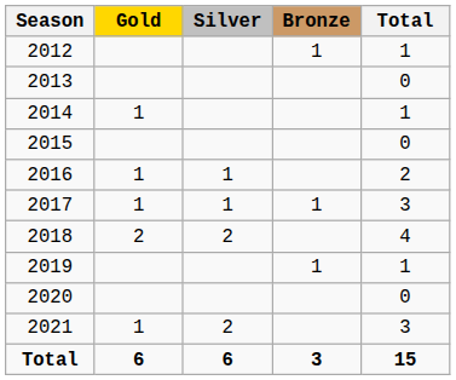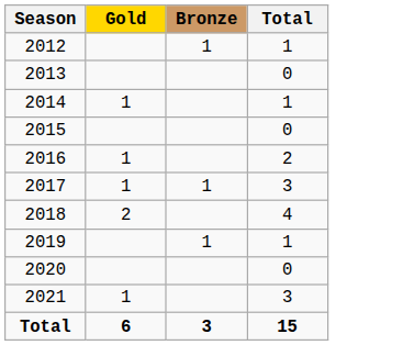 <table class="wikitable" style="text-align:center">
 <tr>
 <th width = "55">Season</th>
 <th width = "55" style="background: gold;">Gold</th>
-<th width = "55" style="background: silver;">Silver</th>
 <th width = "55" style="background: #cc9966;">Bronze</th>
 <th width = "55">Total</th>
 </tr>
 <tr>
 <td>2012</td>
-<td></td>
 <td></td>
 <td>1</td>
 <td>1</td>
 </tr>
 <tr>
 <td>2013</td>
 <td></td>
 <td></td>
-<td></td>
 <td>0</td>
 </tr>
 <tr>
 <td>2014</td>
 <td>1</td>
-<td></td>
 <td></td>
 <td>1</td>
 </tr>
 <tr>
 <td>2015</td>
 <td></td>
 <td></td>
-<td></td>
 <td>0</td>
 </tr>
 <tr>
 <td>2016</td>
-<td>1</td>
 <td>1</td>
 <td></td>
 <td>2</td>
 </tr>
 <tr>
 <td>2017</td>
 <td>1</td>
 <td>1</td>
-<td>1</td>
 <td>3</td>
 </tr>
 <tr>
 <td>2018</td>
-<td>2</td>
 <td>2</td>
 <td></td>
 <td>4</td>
 </tr>
 <tr>
 <td>2019</td>
-<td></td>
 <td></td>
 <td>1</td>
 <td>1</td>
 </tr>
 <tr>
 <td>2020</td>
 <td></td>
 <td></td>
-<td></td>
 <td>0</td>
 </tr>
 <tr>
 <td>2021</td>
 <td>1</td>
-<td>2</td>
 <td></td>
 <td>3</td>
 </tr>
 <tr>
 <td><strong>Total</strong></td>
 <td><strong>6</strong></td>
-<td><strong>6</strong></td>
 <td><strong>3</strong></td>
 <td><strong>15</strong></td>
 </tr>
 </table>
